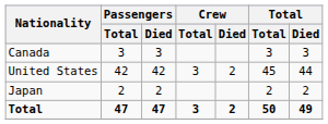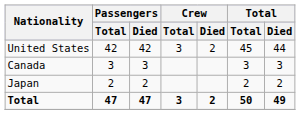 <table class="wikitable" style="float:right; font-size:85%;">
 <tr style="background:#ccf;">
 <th rowspan=2>Nationality</th>
 <th colspan=2>Passengers</th>
 <th colspan=2>Crew</th>
 <th colspan=2>Total</th>
 </tr>
 <tr style="background:#ccf;">
 <th>Total</th>
 <th>Died</th>
 <th>Total</th>
 <th>Died</th>
 <th>Total</th>
 <th>Died</th>
 </tr>
 <tr valign=top>
+<td>United States</td>
+<td style="text-align:center;">42</td>
+<td style="text-align:center;">42</td>
+<td style="text-align:center;">3</td>
+<td style="text-align:center;">2</td>
+<td style="text-align:center;">45</td>
+<td style="text-align:center;">44</td>
+</tr>
+<tr valign=top>
 <td>Canada</td>
 <td style="text-align:center;">3</td>
 <td style="text-align:center;">3</td>
 <td></td>
 <td></td>
 <td style="text-align:center;">3</td>
 <td style="text-align:center;">3</td>
-</tr>
-<tr valign=top>
-<td>United States</td>
-<td style="text-align:center;">42</td>
-<td style="text-align:center;">42</td>
-<td style="text-align:center;">3</td>
-<td style="text-align:center;">2</td>
-<td style="text-align:center;">45</td>
-<td style="text-align:center;">44</td>
 </tr>
 <tr valign=top>
 <td>Japan</td>
 <td style="text-align:center;">2</td>
 <td style="text-align:center;">2</td>
 <td></td>
 <td></td>
 <td style="text-align:center;">2</td>
 <td style="text-align:center;">2</td>
 </tr>
 <tr valign=top>
 <td><strong>Total</strong></td>
 <td style="text-align:center;"><strong>47</strong></td>
 <td style="text-align:center;"><strong>47</strong></td>
 <td style="text-align:center;"><strong>3</strong></td>
 <td style="text-align:center;"><strong>2</strong></td>
 <td style="text-align:center;"><strong>50</strong></td>
 <td style="text-align:center;"><strong>49</strong></td>
 </tr>
 <tr>
 </tr>
 </table>
